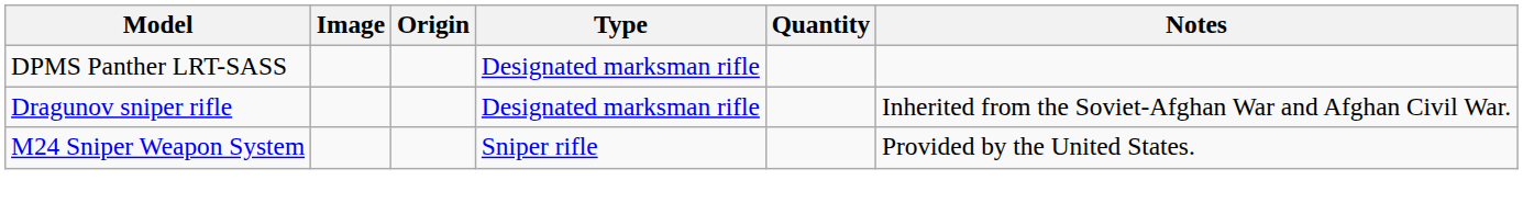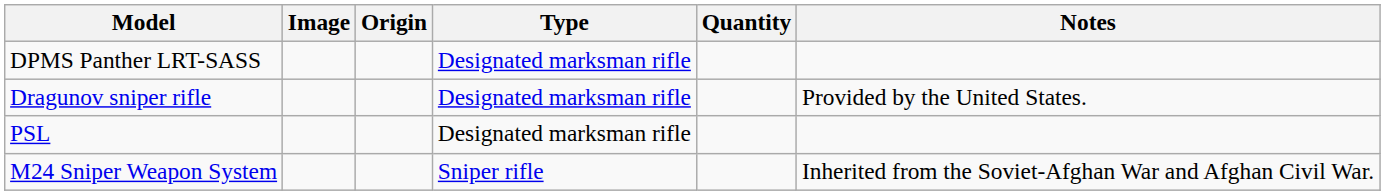 <table class="wikitable">
 <tr>
 <th>Model</th>
 <th>Image</th>
 <th>Origin</th>
 <th>Type</th>
 <th>Quantity</th>
 <th>Notes</th>
 </tr>
 <tr>
 <td>DPMS Panther LRT-SASS</td>
 <td></td>
 <td></td>
 <td><a href='#'>Designated marksman rifle</a></td>
 <td></td>
 <td></td>
 </tr>
 <tr>
 <td><a href='#'>Dragunov sniper rifle</a></td>
 <td></td>
 <td></td>
 <td><a href='#'>Designated marksman rifle</a></td>
 <td></td>
-<td>Inherited from the Soviet-Afghan War and Afghan Civil War.</td>
+<td>Provided by the United States.</td>
+</tr>
+<tr>
+<td><a href='#'>PSL</a></td>
+<td></td>
+<td></td>
+<td>Designated marksman rifle</td>
+<td></td>
+<td></td>
 </tr>
 <tr>
 <td><a href='#'>M24 Sniper Weapon System</a></td>
 <td></td>
 <td></td>
 <td><a href='#'>Sniper rifle</a></td>
 <td></td>
-<td>Provided by the United States.</td>
+<td>Inherited from the Soviet-Afghan War and Afghan Civil War.</td>
 </tr>
 </table>
